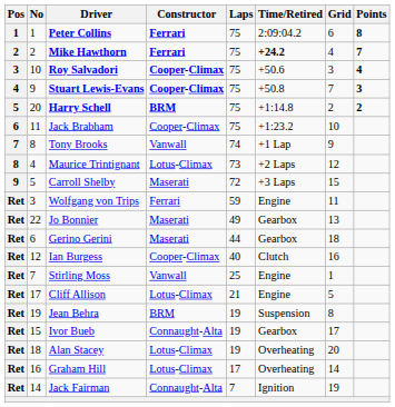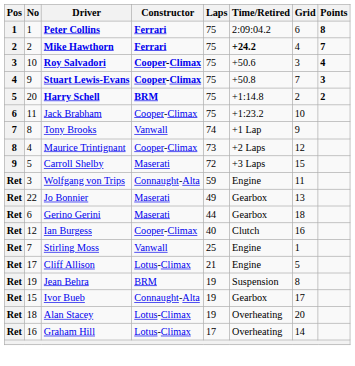 <table class="wikitable" style="font-size: 95%;">
 <tr>
 <th>Pos</th>
 <th>No</th>
 <th>Driver</th>
 <th>Constructor</th>
 <th>Laps</th>
 <th>Time/Retired</th>
 <th>Grid</th>
 <th>Points</th>
 </tr>
 <tr>
 <th>1</th>
 <td>1</td>
 <td> <strong><a href='#'>Peter Collins</a></strong></td>
 <td><strong><a href='#'>Ferrari</a></strong></td>
 <td>75</td>
 <td>2:09:04.2</td>
 <td>6</td>
 <td><strong>8</strong></td>
 </tr>
 <tr>
 <th>2</th>
 <td>2</td>
 <td> <strong><a href='#'>Mike Hawthorn</a></strong></td>
 <td><strong><a href='#'>Ferrari</a></strong></td>
 <td>75</td>
 <td><strong>+24.2</strong></td>
 <td>4</td>
 <td><strong>7</strong></td>
 </tr>
 <tr>
 <th>3</th>
 <td>10</td>
 <td> <strong><a href='#'>Roy Salvadori</a></strong></td>
 <td><strong><a href='#'>Cooper</a>-<a href='#'>Climax</a></strong></td>
 <td>75</td>
 <td>+50.6</td>
 <td>3</td>
 <td><strong>4</strong></td>
 </tr>
 <tr>
 <th>4</th>
 <td>9</td>
 <td> <strong><a href='#'>Stuart Lewis-Evans</a></strong></td>
 <td><strong><a href='#'>Cooper</a>-<a href='#'>Climax</a></strong></td>
 <td>75</td>
 <td>+50.8</td>
 <td>7</td>
 <td><strong>3</strong></td>
 </tr>
 <tr>
 <th>5</th>
 <td>20</td>
 <td> <strong><a href='#'>Harry Schell</a></strong></td>
 <td><strong><a href='#'>BRM</a></strong></td>
 <td>75</td>
 <td>+1:14.8</td>
 <td>2</td>
 <td><strong>2</strong></td>
 </tr>
 <tr>
 <th>6</th>
 <td>11</td>
 <td> <a href='#'>Jack Brabham</a></td>
 <td><a href='#'>Cooper</a>-<a href='#'>Climax</a></td>
 <td>75</td>
 <td>+1:23.2</td>
 <td>10</td>
 <td></td>
 </tr>
 <tr>
 <th>7</th>
 <td>8</td>
 <td> <a href='#'>Tony Brooks</a></td>
 <td><a href='#'>Vanwall</a></td>
 <td>74</td>
 <td>+1 Lap</td>
 <td>9</td>
 <td></td>
 </tr>
 <tr>
 <th>8</th>
 <td>4</td>
 <td> <a href='#'>Maurice Trintignant</a></td>
-<td><a href='#'>Lotus</a>-<a href='#'>Climax</a></td>
+<td><a href='#'>Cooper</a>-<a href='#'>Climax</a></td>
 <td>73</td>
 <td>+2 Laps</td>
 <td>12</td>
 <td></td>
 </tr>
 <tr>
 <th>9</th>
 <td>5</td>
 <td> <a href='#'>Carroll Shelby</a></td>
 <td><a href='#'>Maserati</a></td>
 <td>72</td>
 <td>+3 Laps</td>
 <td>15</td>
 <td></td>
 </tr>
 <tr>
 <th>Ret</th>
 <td>3</td>
 <td> <a href='#'>Wolfgang von Trips</a></td>
-<td><a href='#'>Ferrari</a></td>
+<td><a href='#'>Connaught</a>-<a href='#'>Alta</a></td>
 <td>59</td>
 <td>Engine</td>
 <td>11</td>
 <td></td>
 </tr>
 <tr>
 <th>Ret</th>
 <td>22</td>
 <td> <a href='#'>Jo Bonnier</a></td>
 <td><a href='#'>Maserati</a></td>
 <td>49</td>
 <td>Gearbox</td>
 <td>13</td>
 <td></td>
 </tr>
 <tr>
 <th>Ret</th>
 <td>6</td>
 <td> <a href='#'>Gerino Gerini</a></td>
 <td><a href='#'>Maserati</a></td>
 <td>44</td>
 <td>Gearbox</td>
 <td>18</td>
 <td></td>
 </tr>
 <tr>
 <th>Ret</th>
 <td>12</td>
 <td> <a href='#'>Ian Burgess</a></td>
 <td><a href='#'>Cooper</a>-<a href='#'>Climax</a></td>
 <td>40</td>
 <td>Clutch</td>
 <td>16</td>
 <td></td>
 </tr>
 <tr>
 <th>Ret</th>
 <td>7</td>
 <td> <a href='#'>Stirling Moss</a></td>
 <td><a href='#'>Vanwall</a></td>
 <td>25</td>
 <td>Engine</td>
 <td>1</td>
 <td></td>
 </tr>
 <tr>
 <th>Ret</th>
 <td>17</td>
 <td> <a href='#'>Cliff Allison</a></td>
 <td><a href='#'>Lotus</a>-<a href='#'>Climax</a></td>
 <td>21</td>
 <td>Engine</td>
 <td>5</td>
 <td></td>
 </tr>
 <tr>
 <th>Ret</th>
 <td>19</td>
 <td> <a href='#'>Jean Behra</a></td>
 <td><a href='#'>BRM</a></td>
 <td>19</td>
 <td>Suspension</td>
 <td>8</td>
 <td></td>
 </tr>
 <tr>
 <th>Ret</th>
 <td>15</td>
 <td> <a href='#'>Ivor Bueb</a></td>
 <td><a href='#'>Connaught</a>-<a href='#'>Alta</a></td>
 <td>19</td>
 <td>Gearbox</td>
 <td>17</td>
 <td></td>
 </tr>
 <tr>
 <th>Ret</th>
 <td>18</td>
 <td> <a href='#'>Alan Stacey</a></td>
 <td><a href='#'>Lotus</a>-<a href='#'>Climax</a></td>
 <td>19</td>
 <td>Overheating</td>
 <td>20</td>
 <td></td>
 </tr>
 <tr>
 <th>Ret</th>
 <td>16</td>
 <td> <a href='#'>Graham Hill</a></td>
 <td><a href='#'>Lotus</a>-<a href='#'>Climax</a></td>
 <td>17</td>
 <td>Overheating</td>
 <td>14</td>
 <td></td>
 </tr>
 <tr>
-<th>Ret</th>
-<td>14</td>
-<td> <a href='#'>Jack Fairman</a></td>
-<td><a href='#'>Connaught</a>-<a href='#'>Alta</a></td>
-<td>7</td>
-<td>Ignition</td>
-<td>19</td>
-<td></td>
-</tr>
-<tr>
 <th colspan="8"></th>
 </tr>
 </table>
